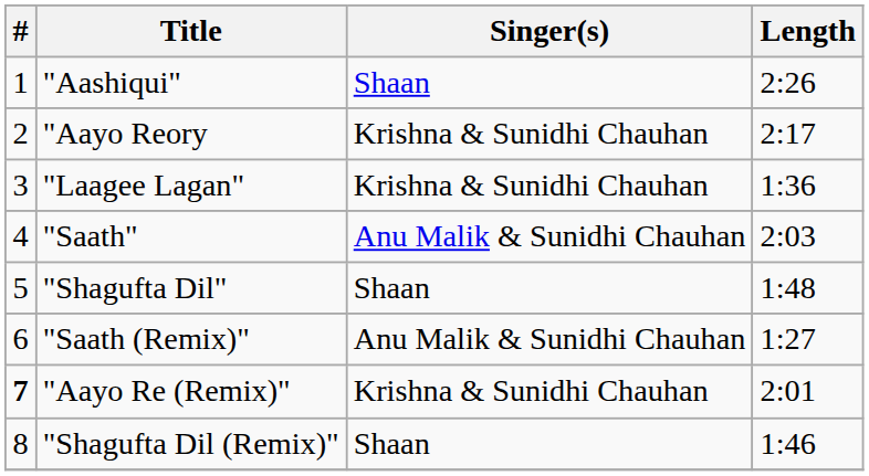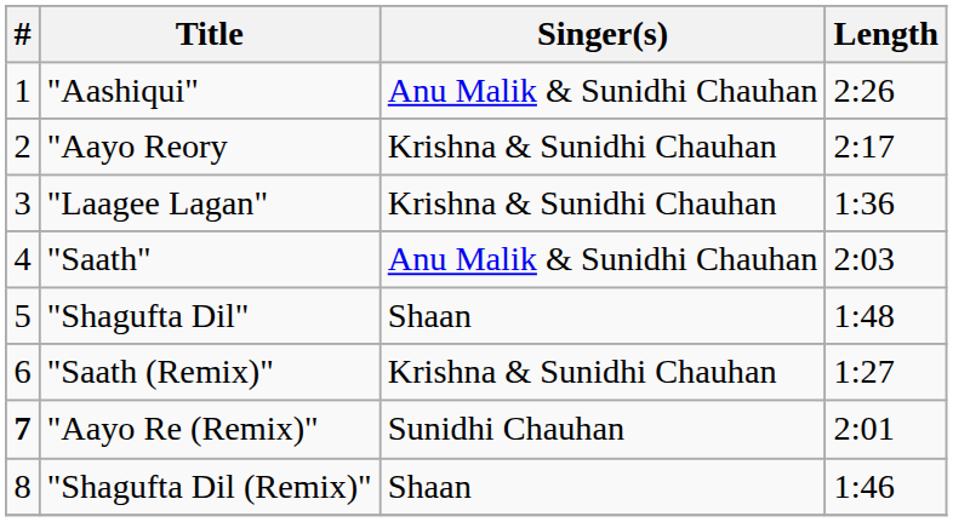 <table class="wikitable" style="font-size:95%;">
 <tr>
 <th>#</th>
 <th>Title</th>
 <th>Singer(s)</th>
 <th>Length</th>
 </tr>
 <tr>
 <td>1</td>
 <td>"Aashiqui"</td>
-<td><a href='#'>Shaan</a></td>
+<td><a href='#'>Anu Malik</a> & Sunidhi Chauhan</td>
 <td>2:26</td>
 </tr>
 <tr>
 <td>2</td>
 <td>"Aayo Reory</td>
 <td>Krishna & Sunidhi Chauhan</td>
 <td>2:17</td>
 </tr>
 <tr>
 <td>3</td>
 <td>"Laagee Lagan"</td>
 <td>Krishna & Sunidhi Chauhan</td>
 <td>1:36</td>
 </tr>
 <tr>
 <td>4</td>
 <td>"Saath"</td>
 <td><a href='#'>Anu Malik</a> & Sunidhi Chauhan</td>
 <td>2:03</td>
 </tr>
 <tr>
 <td>5</td>
 <td>"Shagufta Dil"</td>
 <td>Shaan</td>
 <td>1:48</td>
 </tr>
 <tr>
 <td>6</td>
 <td>"Saath (Remix)"</td>
-<td>Anu Malik & Sunidhi Chauhan</td>
+<td>Krishna & Sunidhi Chauhan</td>
 <td>1:27</td>
 </tr>
 <tr>
 <td><strong>7</strong></td>
 <td>"Aayo Re (Remix)"</td>
-<td>Krishna & Sunidhi Chauhan</td>
+<td>Sunidhi Chauhan</td>
 <td>2:01</td>
 </tr>
 <tr>
 <td>8</td>
 <td>"Shagufta Dil (Remix)"</td>
 <td>Shaan</td>
 <td>1:46</td>
 </tr>
 <tr>
 </tr>
 </table>
